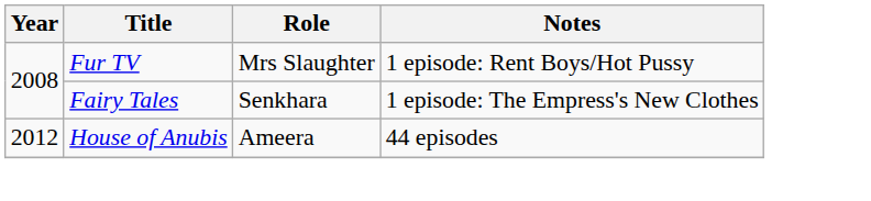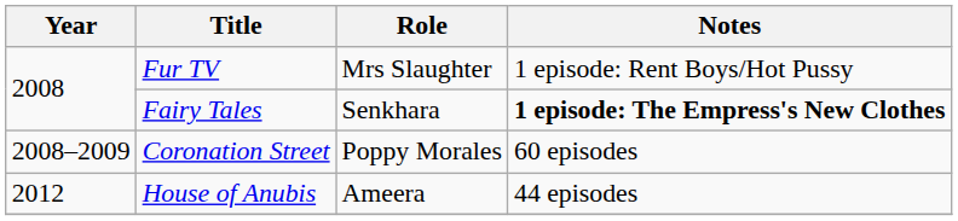 <table class="wikitable">
 <tr>
 <th>Year</th>
 <th>Title</th>
 <th>Role</th>
 <th>Notes</th>
 </tr>
 <tr>
 <td rowspan="2">2008</td>
 <td><em><a href='#'>Fur TV</a></em></td>
 <td>Mrs Slaughter</td>
 <td>1 episode: Rent Boys/Hot Pussy</td>
 </tr>
 <tr>
 <td><em><a href='#'>Fairy Tales</a></em></td>
 <td>Senkhara</td>
-<td>1 episode: The Empress's New Clothes</td>
+<td><strong>1 episode: The Empress's New Clothes</strong></td>
+</tr>
+<tr>
+<td rowspan="1">2008–2009</td>
+<td><em><a href='#'>Coronation Street</a></em></td>
+<td>Poppy Morales</td>
+<td>60 episodes</td>
 </tr>
 <tr>
 <td rowspan="1">2012</td>
 <td><em><a href='#'>House of Anubis</a></em></td>
 <td>Ameera</td>
 <td>44 episodes</td>
 </tr>
 <tr>
 </tr>
 </table>
